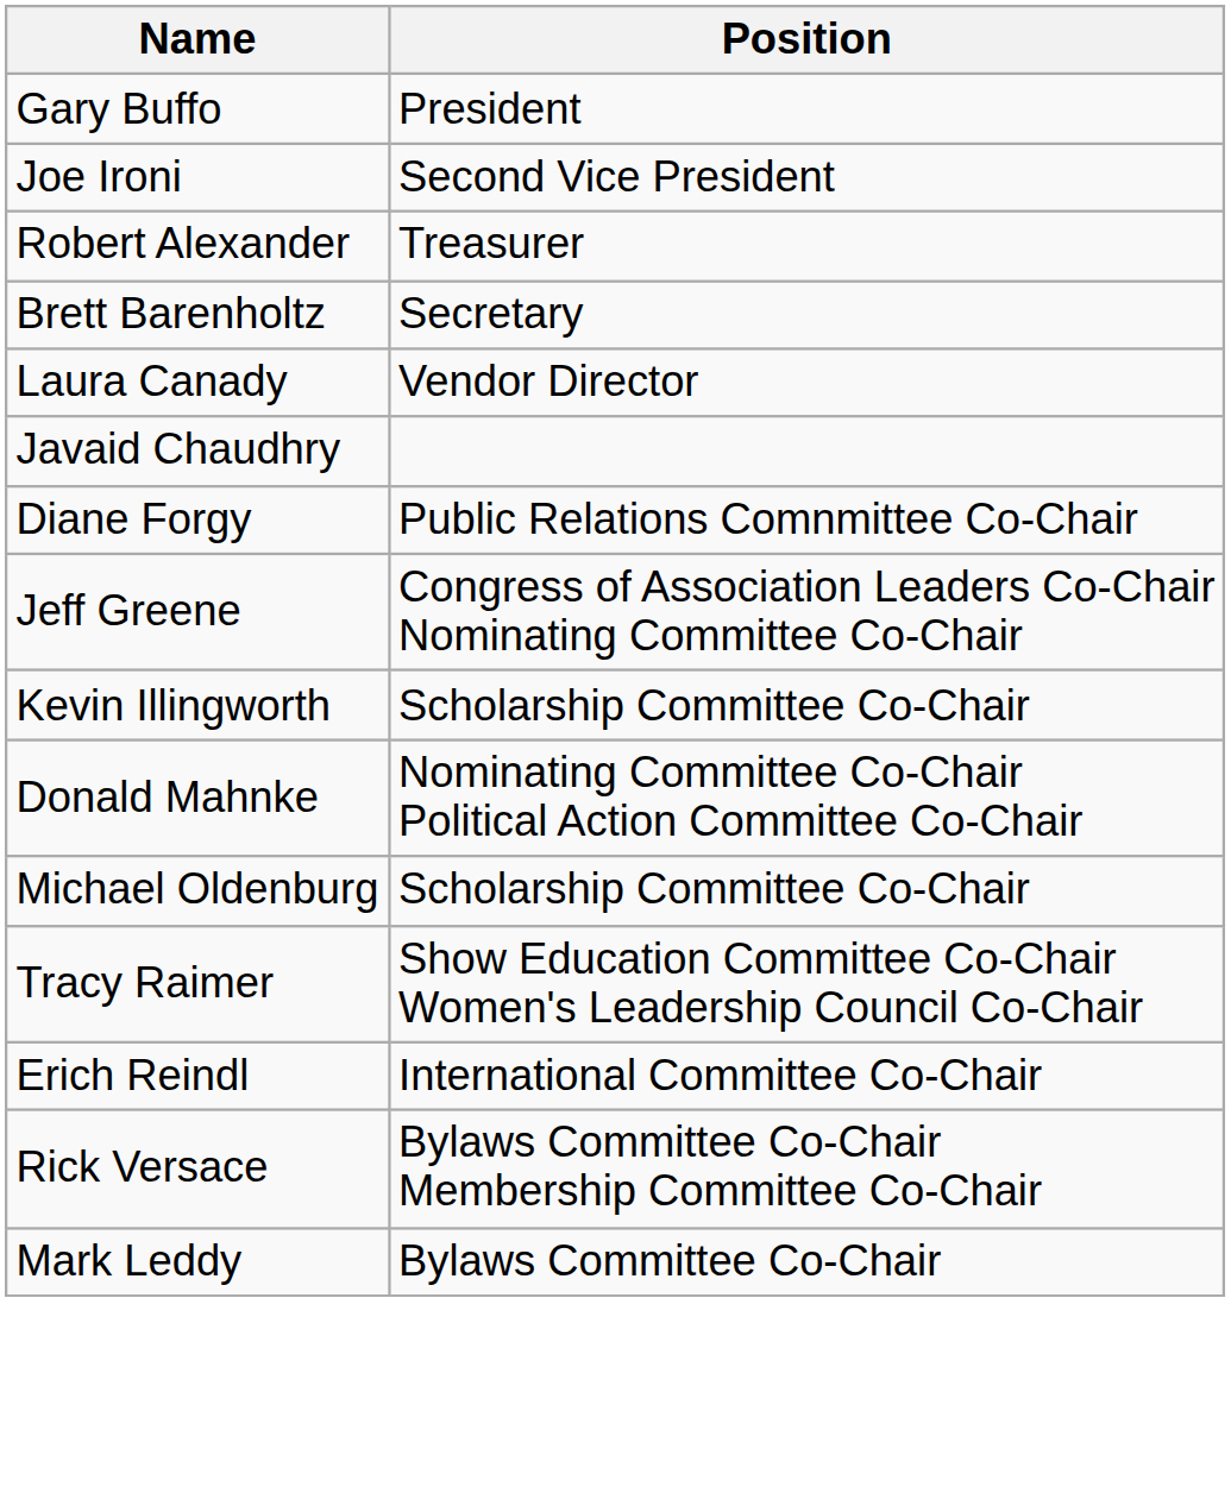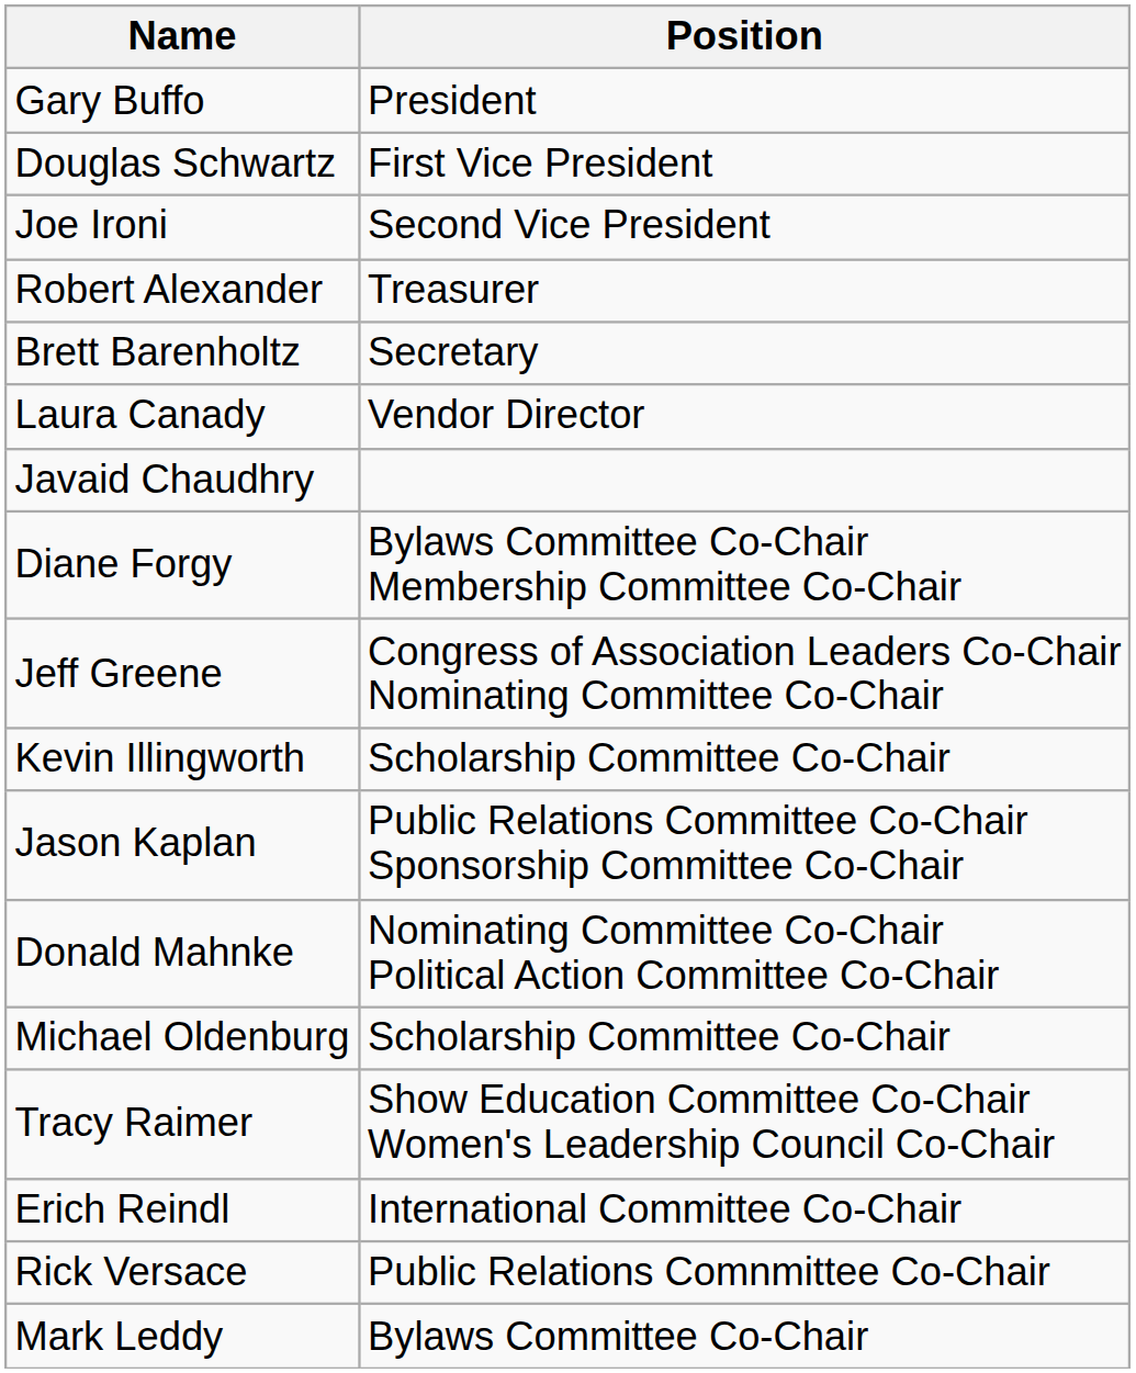 <table class="wikitable">
 <tr>
 <th>Name</th>
 <th>Position</th>
 </tr>
 <tr>
 <td>Gary Buffo</td>
 <td>President</td>
+</tr>
+<tr>
+<td>Douglas Schwartz</td>
+<td>First Vice President</td>
 </tr>
 <tr>
 <td>Joe Ironi</td>
 <td>Second Vice President</td>
 </tr>
 <tr>
 <td>Robert Alexander</td>
 <td>Treasurer</td>
 </tr>
 <tr>
 <td>Brett Barenholtz</td>
 <td>Secretary</td>
 </tr>
 <tr>
 <td>Laura Canady</td>
 <td>Vendor Director</td>
 </tr>
 <tr>
 <td>Javaid Chaudhry</td>
 <td></td>
 </tr>
 <tr>
 <td>Diane Forgy</td>
-<td>Public Relations Comnmittee Co-Chair</td>
+<td>Bylaws Committee Co-Chair<br>Membership Committee Co-Chair</td>
 </tr>
 <tr>
 <td>Jeff Greene</td>
 <td>Congress of Association Leaders Co-Chair<br>Nominating Committee Co-Chair</td>
 </tr>
 <tr>
 <td>Kevin Illingworth</td>
 <td>Scholarship Committee Co-Chair</td>
+</tr>
+<tr>
+<td>Jason Kaplan</td>
+<td>Public Relations Committee Co-Chair<br>Sponsorship Committee Co-Chair</td>
 </tr>
 <tr>
 <td>Donald Mahnke</td>
 <td>Nominating Committee Co-Chair<br>Political Action Committee Co-Chair</td>
 </tr>
 <tr>
 <td>Michael Oldenburg</td>
 <td>Scholarship Committee Co-Chair</td>
 </tr>
 <tr>
 <td>Tracy Raimer</td>
 <td>Show Education Committee Co-Chair<br>Women's Leadership Council Co-Chair</td>
 </tr>
 <tr>
 <td>Erich Reindl</td>
 <td>International Committee Co-Chair</td>
 </tr>
 <tr>
 <td>Rick Versace</td>
-<td>Bylaws Committee Co-Chair<br>Membership Committee Co-Chair</td>
+<td>Public Relations Comnmittee Co-Chair</td>
 </tr>
 <tr>
 <td>Mark Leddy</td>
 <td>Bylaws Committee Co-Chair</td>
 </tr>
 </table>
